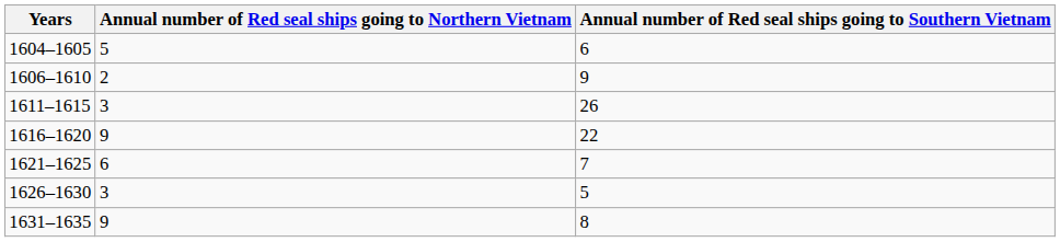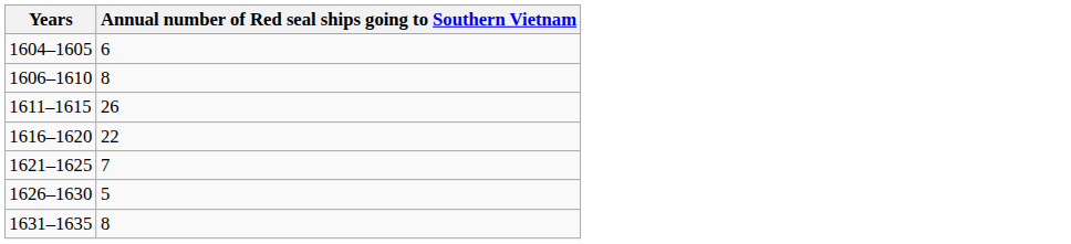 <table class="wikitable">
 <tr>
 <th>Years</th>
-<th>Annual number of <a href='#'>Red seal ships</a> going to <a href='#'>Northern Vietnam</a></th>
 <th>Annual number of Red seal ships going to <a href='#'>Southern Vietnam</a></th>
 </tr>
 <tr>
 <td>1604–1605</td>
-<td>5</td>
 <td>6</td>
 </tr>
 <tr>
 <td>1606–1610</td>
-<td>2</td>
-<td>9</td>
+<td>8</td>
 </tr>
 <tr>
 <td>1611–1615</td>
-<td>3</td>
 <td>26</td>
 </tr>
 <tr>
 <td>1616–1620</td>
-<td>9</td>
 <td>22</td>
 </tr>
 <tr>
 <td>1621–1625</td>
-<td>6</td>
 <td>7</td>
 </tr>
 <tr>
 <td>1626–1630</td>
-<td>3</td>
 <td>5</td>
 </tr>
 <tr>
 <td>1631–1635</td>
-<td>9</td>
 <td>8</td>
 </tr>
 </table>
